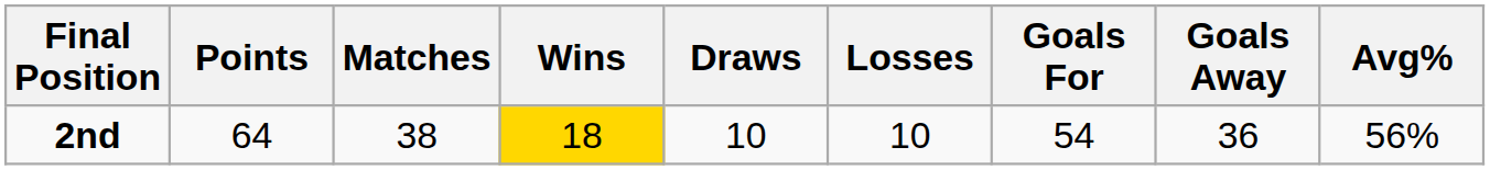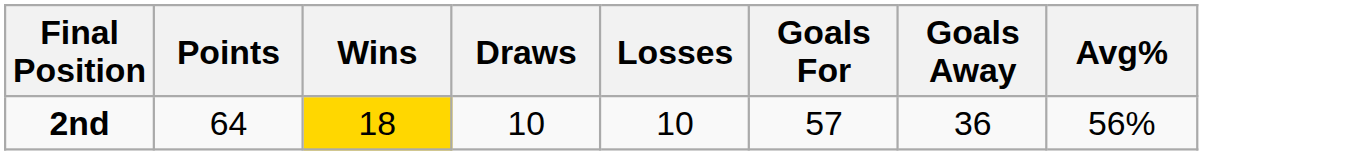 <table class="wikitable" style="font-size: 95%; text-align: center;">
 <tr>
 <th width=60>Final Position</th>
 <th width=60>Points</th>
-<th width=60>Matches</th>
 <th width=60>Wins</th>
 <th width=60>Draws</th>
 <th width=60>Losses</th>
 <th width=60>Goals For</th>
 <th width=60>Goals Away</th>
 <th width=60>Avg%</th>
 </tr>
 <tr>
 <td><strong>2nd</strong></td>
 <td>64</td>
-<td>38</td>
 <td style="background: gold;">18</td>
 <td>10</td>
 <td>10</td>
-<td>54</td>
+<td>57</td>
 <td>36</td>
 <td>56%</td>
 </tr>
 </table>
